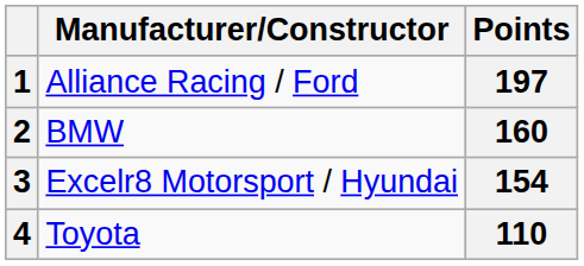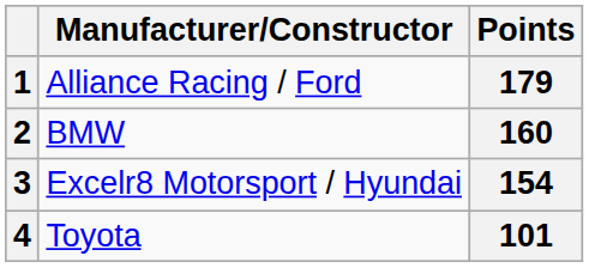 <table class="wikitable">
 <tr>
 <th></th>
 <th>Manufacturer/Constructor</th>
 <th>Points</th>
 </tr>
 <tr>
 <th>1</th>
 <td><a href='#'>Alliance Racing</a> / <a href='#'>Ford</a></td>
-<th>197</th>
+<th>179</th>
 </tr>
 <tr>
 <th>2</th>
 <td><a href='#'>BMW</a></td>
 <th>160</th>
 </tr>
 <tr>
 <th>3</th>
 <td><a href='#'>Excelr8 Motorsport</a> / <a href='#'>Hyundai</a></td>
 <th>154</th>
 </tr>
 <tr>
 <th>4</th>
 <td><a href='#'>Toyota</a></td>
-<th>110</th>
+<th>101</th>
 </tr>
 </table>
